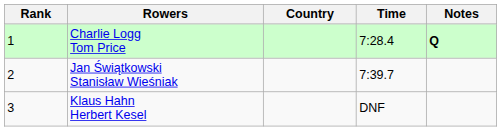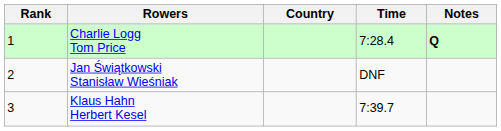 <table class="wikitable" width=50%>
 <tr>
 <th>Rank</th>
 <th>Rowers</th>
 <th>Country</th>
 <th>Time</th>
 <th>Notes</th>
 </tr>
 <tr bgcolor=ccffcc>
 <td>1</td>
 <td><a href='#'>Charlie Logg</a><br><a href='#'>Tom Price</a></td>
 <td></td>
 <td>7:28.4</td>
 <td><strong>Q</strong></td>
 </tr>
 <tr>
 <td>2</td>
 <td><a href='#'>Jan Świątkowski</a><br><a href='#'>Stanisław Wieśniak</a></td>
 <td></td>
-<td>7:39.7</td>
+<td>DNF</td>
 <td></td>
 </tr>
 <tr>
 <td>3</td>
 <td><a href='#'>Klaus Hahn</a><br><a href='#'>Herbert Kesel</a></td>
 <td></td>
-<td>DNF</td>
+<td>7:39.7</td>
 <td></td>
 </tr>
 </table>
